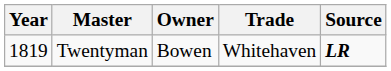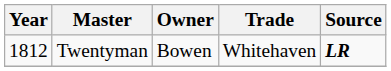 <table class=" wikitable">
 <tr>
 <th>Year</th>
 <th>Master</th>
 <th>Owner</th>
 <th>Trade</th>
 <th>Source</th>
 </tr>
 <tr>
-<td>1819</td>
+<td>1812</td>
 <td>Twentyman</td>
 <td>Bowen</td>
 <td>Whitehaven</td>
 <td><strong><em>LR</em></strong></td>
 </tr>
 <tr>
 </tr>
 </table>
